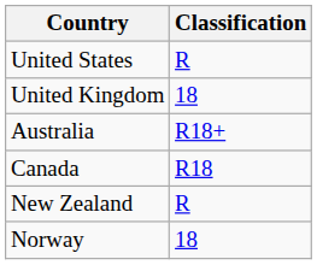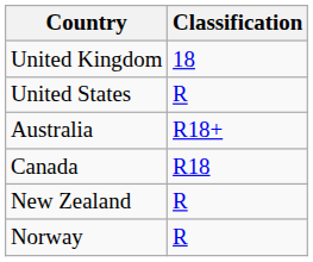 <table class="wikitable">
 <tr>
 <th>Country</th>
 <th>Classification</th>
 </tr>
 <tr>
+<td>United Kingdom</td>
+<td><a href='#'>18</a></td>
+</tr>
+<tr>
 <td>United States</td>
 <td><a href='#'>R</a></td>
-</tr>
-<tr>
-<td>United Kingdom</td>
-<td><a href='#'>18</a></td>
 </tr>
 <tr>
 <td>Australia</td>
 <td><a href='#'>R18+</a></td>
 </tr>
 <tr>
 <td>Canada</td>
 <td><a href='#'>R18</a></td>
 </tr>
 <tr>
 <td>New Zealand</td>
 <td><a href='#'>R</a></td>
 </tr>
 <tr>
 <td>Norway</td>
-<td><a href='#'>18</a></td>
+<td><a href='#'>R</a></td>
 </tr>
 </table>
